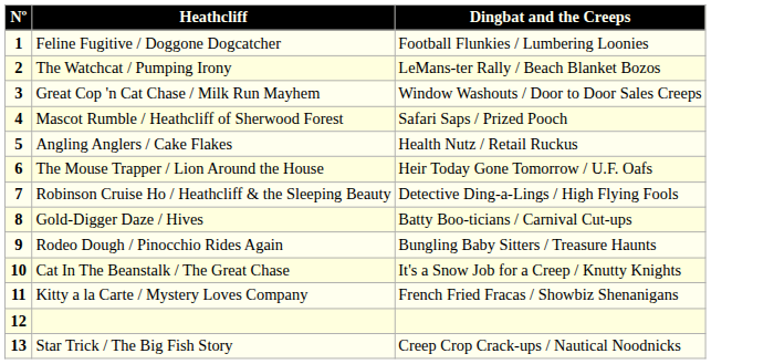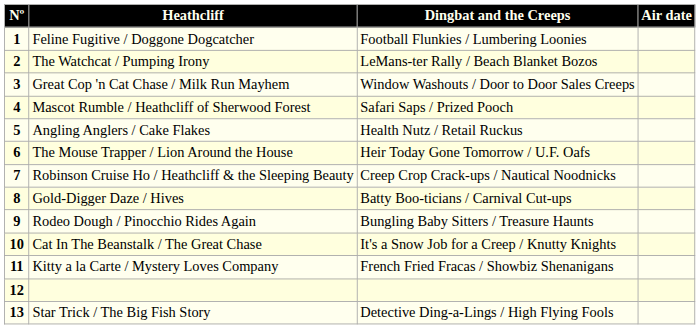 <table class=wikitable style="background:#FFFFEE">
 <tr>
 <th style="background:#000000; color:#FFFFEE; width:20px">Nº</th>
 <th style="background:#000000; color:#FFFFEE">Heathcliff</th>
 <th style="background:#000000; color:#FFFFEE">Dingbat and the Creeps</th>
+<th style="background:#000000; color:#FFFFEE">Air date</th>
 </tr>
 <tr>
 <td align="center"><strong>1</strong></td>
 <td>Feline Fugitive / Doggone Dogcatcher</td>
 <td>Football Flunkies / Lumbering Loonies</td>
+<td align="center"></td>
 </tr>
 <tr bgcolor="FFFFDE">
 <td align="center"><strong>2</strong></td>
 <td>The Watchcat / Pumping Irony</td>
 <td>LeMans-ter Rally / Beach Blanket Bozos</td>
+<td align="center"></td>
 </tr>
 <tr>
 <td align="center"><strong>3</strong></td>
 <td>Great Cop 'n Cat Chase / Milk Run Mayhem</td>
 <td>Window Washouts / Door to Door Sales Creeps</td>
+<td align="center"></td>
 </tr>
 <tr bgcolor="FFFFDE">
 <td align="center"><strong>4</strong></td>
 <td>Mascot Rumble / Heathcliff of Sherwood Forest</td>
 <td>Safari Saps / Prized Pooch</td>
+<td align="center"></td>
 </tr>
 <tr>
 <td align="center"><strong>5</strong></td>
 <td>Angling Anglers / Cake Flakes</td>
 <td>Health Nutz / Retail Ruckus</td>
+<td align="center"></td>
 </tr>
 <tr bgcolor="FFFFDE">
 <td align="center"><strong>6</strong></td>
 <td>The Mouse Trapper / Lion Around the House</td>
 <td>Heir Today Gone Tomorrow / U.F. Oafs</td>
+<td align="center"></td>
 </tr>
 <tr>
 <td align="center"><strong>7</strong></td>
 <td>Robinson Cruise Ho / Heathcliff & the Sleeping Beauty</td>
-<td>Detective Ding-a-Lings / High Flying Fools</td>
+<td>Creep Crop Crack-ups / Nautical Noodnicks</td>
+<td align="center"></td>
 </tr>
 <tr bgcolor="FFFFDE">
 <td align="center"><strong>8</strong></td>
 <td>Gold-Digger Daze / Hives</td>
 <td>Batty Boo-ticians / Carnival Cut-ups</td>
+<td align="center"></td>
 </tr>
 <tr>
 <td align="center"><strong>9</strong></td>
 <td>Rodeo Dough / Pinocchio Rides Again</td>
 <td>Bungling Baby Sitters / Treasure Haunts</td>
+<td align="center"></td>
 </tr>
 <tr bgcolor="FFFFDE">
 <td align="center"><strong>10</strong></td>
 <td>Cat In The Beanstalk / The Great Chase</td>
 <td>It's a Snow Job for a Creep /  Knutty Knights</td>
+<td align="center"></td>
 </tr>
 <tr>
 <td align="center"><strong>11</strong></td>
 <td>Kitty a la Carte / Mystery Loves Company</td>
 <td>French Fried Fracas / Showbiz Shenanigans</td>
+<td align="center"></td>
 </tr>
 <tr bgcolor="FFFFDE">
 <td align="center"><strong>12</strong></td>
 <td></td>
 <td></td>
+<td align="center"></td>
 </tr>
 <tr>
 <td align="center"><strong>13</strong></td>
 <td>Star Trick / The Big Fish Story</td>
-<td>Creep Crop Crack-ups / Nautical Noodnicks</td>
+<td>Detective Ding-a-Lings / High Flying Fools</td>
+<td align="center"></td>
 </tr>
 </table>
